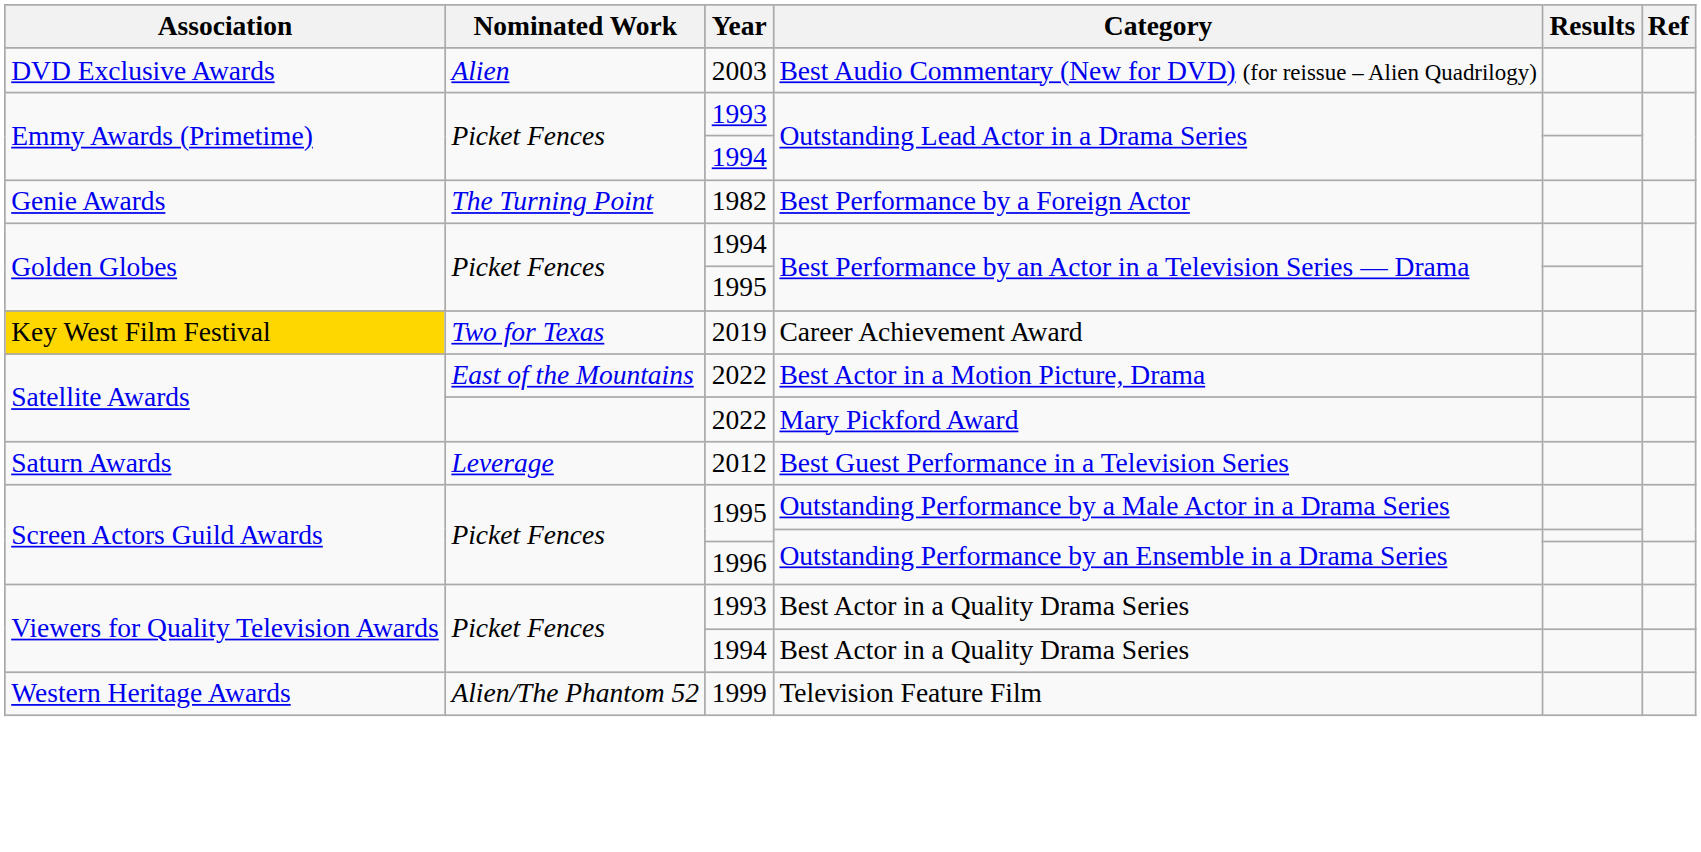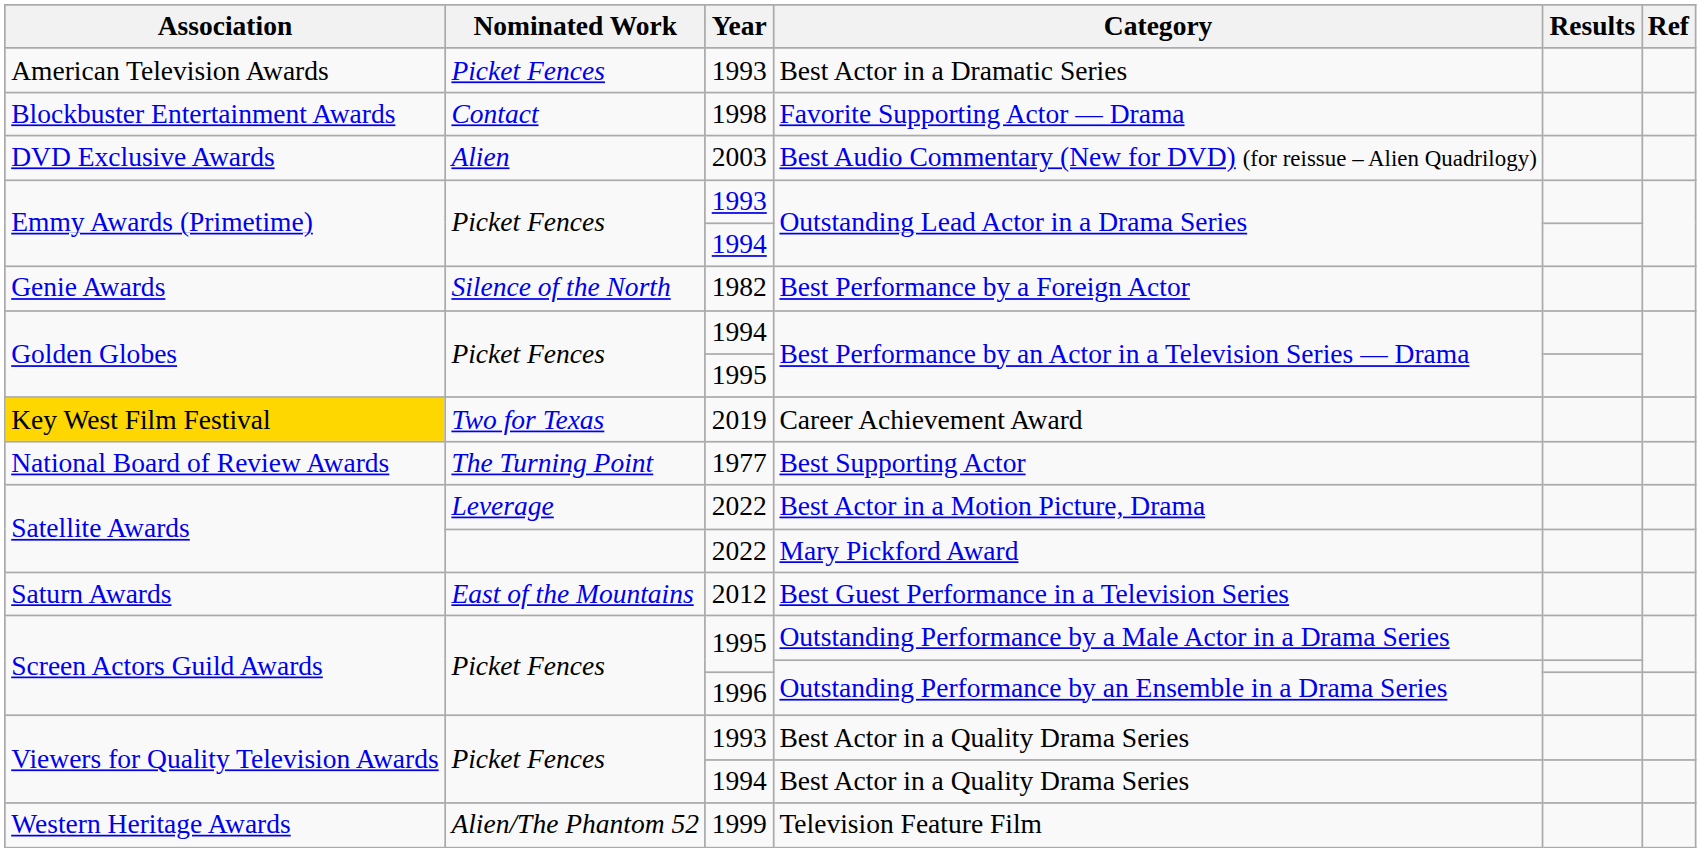 <table class="wikitable">
 <tr>
 <th>Association</th>
 <th>Nominated Work</th>
 <th>Year</th>
 <th>Category</th>
 <th>Results</th>
 <th>Ref</th>
+</tr>
+<tr>
+<td>American Television Awards</td>
+<td><em><a href='#'>Picket Fences</a></em></td>
+<td>1993</td>
+<td>Best Actor in a Dramatic Series</td>
+<td></td>
+<td></td>
+</tr>
+<tr>
+<td><a href='#'>Blockbuster Entertainment Awards</a></td>
+<td><em><a href='#'>Contact</a></em></td>
+<td>1998</td>
+<td><a href='#'>Favorite Supporting Actor — Drama</a></td>
+<td></td>
+<td></td>
 </tr>
 <tr>
 <td><a href='#'>DVD Exclusive Awards</a></td>
 <td><em><a href='#'>Alien</a></em></td>
 <td>2003</td>
 <td><a href='#'>Best Audio Commentary (New for DVD)</a> <small>(for reissue – Alien Quadrilogy)</small></td>
 <td></td>
 <td></td>
 </tr>
 <tr>
 <td rowspan="2"><a href='#'>Emmy Awards (Primetime)</a></td>
 <td rowspan="2"><em>Picket Fences</em></td>
 <td><a href='#'>1993</a></td>
 <td rowspan="2"><a href='#'>Outstanding Lead Actor in a Drama Series</a></td>
 <td></td>
 <td rowspan="2"></td>
 </tr>
 <tr>
 <td><a href='#'>1994</a></td>
 <td></td>
 </tr>
 <tr>
 <td><a href='#'>Genie Awards</a></td>
-<td><em><a href='#'>The Turning Point</a></em></td>
+<td><em><a href='#'>Silence of the North</a></em></td>
 <td>1982</td>
 <td><a href='#'>Best Performance by a Foreign Actor</a></td>
 <td></td>
 <td></td>
 </tr>
 <tr>
 <td rowspan="2"><a href='#'>Golden Globes</a></td>
 <td rowspan="2"><em>Picket Fences</em></td>
 <td>1994</td>
 <td rowspan="2"><a href='#'>Best Performance by an Actor in a Television Series — Drama</a></td>
 <td></td>
 <td rowspan="2"></td>
 </tr>
 <tr>
 <td>1995</td>
 <td></td>
 </tr>
 <tr>
 <td style="background: gold;">Key West Film Festival</td>
 <td><em><a href='#'>Two for Texas</a></em></td>
 <td>2019</td>
 <td>Career Achievement Award</td>
 <td></td>
 <td></td>
 </tr>
 <tr>
+<td><a href='#'>National Board of Review Awards</a></td>
+<td><em><a href='#'>The Turning Point</a></em></td>
+<td>1977</td>
+<td><a href='#'>Best Supporting Actor</a></td>
+<td></td>
+<td></td>
+</tr>
+<tr>
 <td rowspan="2"><a href='#'>Satellite Awards</a></td>
-<td><em><a href='#'>East of the Mountains</a></em></td>
+<td><em><a href='#'>Leverage</a></em></td>
 <td>2022</td>
 <td><a href='#'>Best Actor in a Motion Picture, Drama</a></td>
 <td></td>
 <td></td>
 </tr>
 <tr>
 <td></td>
 <td>2022</td>
 <td><a href='#'>Mary Pickford Award</a></td>
 <td></td>
 <td></td>
 </tr>
 <tr>
 <td><a href='#'>Saturn Awards</a></td>
-<td><em><a href='#'>Leverage</a></em></td>
+<td><em><a href='#'>East of the Mountains</a></em></td>
 <td>2012</td>
 <td><a href='#'>Best Guest Performance in a Television Series</a></td>
 <td></td>
 <td></td>
 </tr>
 <tr>
 <td rowspan="3"><a href='#'>Screen Actors Guild Awards</a></td>
 <td rowspan="3"><em>Picket Fences</em></td>
 <td rowspan="2">1995</td>
 <td><a href='#'>Outstanding Performance by a Male Actor in a Drama Series</a></td>
 <td></td>
 <td rowspan="2"></td>
 </tr>
 <tr>
 <td rowspan="2"><a href='#'>Outstanding Performance by an Ensemble in a Drama Series</a></td>
 <td></td>
 </tr>
 <tr>
 <td>1996</td>
 <td></td>
 <td></td>
 </tr>
 <tr>
 <td rowspan="2"><a href='#'>Viewers for Quality Television Awards</a></td>
 <td rowspan="2"><em>Picket Fences</em></td>
 <td>1993</td>
 <td>Best Actor in a Quality Drama Series</td>
 <td></td>
 <td></td>
 </tr>
 <tr>
 <td>1994</td>
 <td>Best Actor in a Quality Drama Series</td>
 <td></td>
 <td></td>
 </tr>
 <tr>
 <td><a href='#'>Western Heritage Awards</a></td>
 <td><em>Alien/The Phantom 52</em></td>
 <td>1999</td>
 <td>Television Feature Film</td>
 <td></td>
 <td></td>
 </tr>
 </table>
